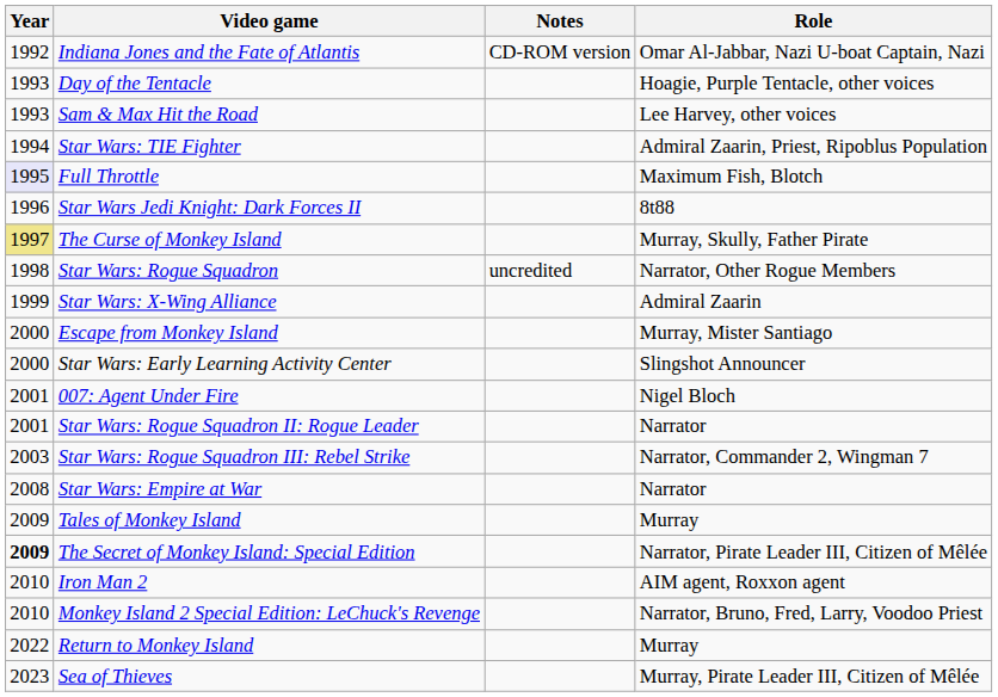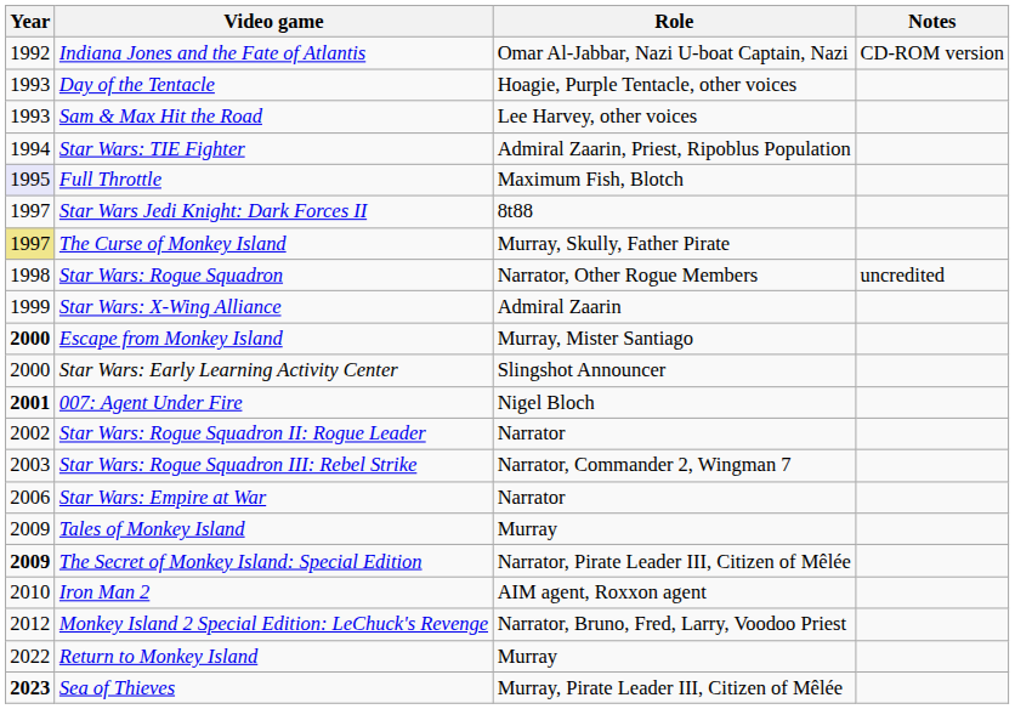 <table class="wikitable sortable">
 <tr>
 <th>Year</th>
 <th>Video game</th>
+<th>Role</th>
 <th>Notes</th>
-<th>Role</th>
 </tr>
 <tr>
 <td>1992</td>
 <td><em><a href='#'>Indiana Jones and the Fate of Atlantis</a></em></td>
+<td>Omar Al-Jabbar, Nazi U-boat Captain, Nazi</td>
 <td>CD-ROM version</td>
-<td>Omar Al-Jabbar, Nazi U-boat Captain, Nazi</td>
 </tr>
 <tr>
 <td>1993</td>
 <td><em><a href='#'>Day of the Tentacle</a></em></td>
+<td>Hoagie, Purple Tentacle, other voices</td>
 <td></td>
-<td>Hoagie, Purple Tentacle, other voices</td>
 </tr>
 <tr>
 <td>1993</td>
 <td><em><a href='#'>Sam & Max Hit the Road</a></em></td>
+<td>Lee Harvey, other voices</td>
 <td></td>
-<td>Lee Harvey, other voices</td>
 </tr>
 <tr>
 <td>1994</td>
 <td><em><a href='#'>Star Wars: TIE Fighter</a></em></td>
+<td>Admiral Zaarin, Priest, Ripoblus Population</td>
 <td></td>
-<td>Admiral Zaarin, Priest, Ripoblus Population</td>
 </tr>
 <tr>
 <td style="background: lavender;">1995</td>
 <td><em><a href='#'>Full Throttle</a></em></td>
+<td>Maximum Fish, Blotch</td>
 <td></td>
-<td>Maximum Fish, Blotch</td>
 </tr>
 <tr>
-<td>1996</td>
+<td>1997</td>
 <td><em><a href='#'>Star Wars Jedi Knight: Dark Forces II</a></em></td>
+<td>8t88</td>
 <td></td>
-<td>8t88</td>
 </tr>
 <tr>
 <td style="background: khaki;">1997</td>
 <td><em><a href='#'>The Curse of Monkey Island</a></em></td>
+<td>Murray, Skully, Father Pirate</td>
 <td></td>
-<td>Murray, Skully, Father Pirate</td>
 </tr>
 <tr>
 <td>1998</td>
 <td><em><a href='#'>Star Wars: Rogue Squadron</a></em></td>
+<td>Narrator, Other Rogue Members</td>
 <td>uncredited</td>
-<td>Narrator, Other Rogue Members</td>
 </tr>
 <tr>
 <td>1999</td>
 <td><em><a href='#'>Star Wars: X-Wing Alliance</a></em></td>
+<td>Admiral Zaarin</td>
 <td></td>
-<td>Admiral Zaarin</td>
 </tr>
 <tr>
-<td>2000</td>
+<td><strong>2000</strong></td>
 <td><em><a href='#'>Escape from Monkey Island</a></em></td>
+<td>Murray, Mister Santiago</td>
 <td></td>
-<td>Murray, Mister Santiago</td>
 </tr>
 <tr>
 <td>2000</td>
 <td><em>Star Wars: Early Learning Activity Center</em></td>
+<td>Slingshot Announcer</td>
 <td></td>
-<td>Slingshot Announcer</td>
 </tr>
 <tr>
-<td>2001</td>
+<td><strong>2001</strong></td>
 <td><em><a href='#'>007: Agent Under Fire</a></em></td>
+<td>Nigel Bloch</td>
 <td></td>
-<td>Nigel Bloch</td>
 </tr>
 <tr>
-<td>2001</td>
+<td>2002</td>
 <td><em><a href='#'>Star Wars: Rogue Squadron II: Rogue Leader</a></em></td>
+<td>Narrator</td>
 <td></td>
-<td>Narrator</td>
 </tr>
 <tr>
 <td>2003</td>
 <td><em><a href='#'>Star Wars: Rogue Squadron III: Rebel Strike</a></em></td>
+<td>Narrator, Commander 2, Wingman 7</td>
 <td></td>
-<td>Narrator, Commander 2, Wingman 7</td>
 </tr>
 <tr>
-<td>2008</td>
+<td>2006</td>
 <td><em><a href='#'>Star Wars: Empire at War</a></em></td>
+<td>Narrator</td>
 <td></td>
-<td>Narrator</td>
 </tr>
 <tr>
 <td>2009</td>
 <td><em><a href='#'>Tales of Monkey Island</a></em></td>
+<td>Murray</td>
 <td></td>
-<td>Murray</td>
 </tr>
 <tr>
 <td><strong>2009</strong></td>
 <td><em><a href='#'>The Secret of Monkey Island: Special Edition</a></em></td>
+<td>Narrator, Pirate Leader III, Citizen of Mêlée</td>
 <td></td>
-<td>Narrator, Pirate Leader III, Citizen of Mêlée</td>
 </tr>
 <tr>
 <td>2010</td>
 <td><em><a href='#'>Iron Man 2</a></em></td>
+<td>AIM agent, Roxxon agent</td>
 <td></td>
-<td>AIM agent, Roxxon agent</td>
 </tr>
 <tr>
-<td>2010</td>
+<td>2012</td>
 <td><em><a href='#'>Monkey Island 2 Special Edition: LeChuck's Revenge</a></em></td>
+<td>Narrator, Bruno, Fred, Larry, Voodoo Priest</td>
 <td></td>
-<td>Narrator, Bruno, Fred, Larry, Voodoo Priest</td>
 </tr>
 <tr>
 <td>2022</td>
 <td><em><a href='#'>Return to Monkey Island</a></em></td>
+<td>Murray</td>
 <td></td>
-<td>Murray</td>
 </tr>
 <tr>
-<td>2023</td>
+<td><strong>2023</strong></td>
 <td><em><a href='#'>Sea of Thieves</a></em></td>
+<td>Murray, Pirate Leader III, Citizen of Mêlée</td>
 <td></td>
-<td>Murray, Pirate Leader III, Citizen of Mêlée</td>
 </tr>
 </table>
